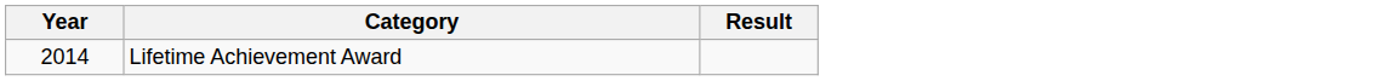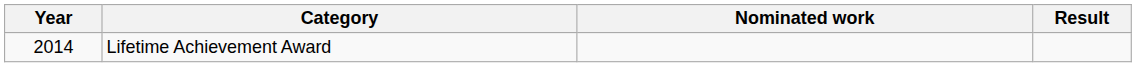 <table class=wikitable>
 <tr>
 <th scope="col" style="width:5em;">Year</th>
 <th scope="col" style="width:26em;">Category</th>
+<th scope="col" style="width:25em;">Nominated work</th>
 <th scope="col" style="width:5em;">Result</th>
 </tr>
 <tr>
 <td style="text-align:center;">2014</td>
 <td>Lifetime Achievement Award</td>
 <td></td>
+<td></td>
 </tr>
 </table>
